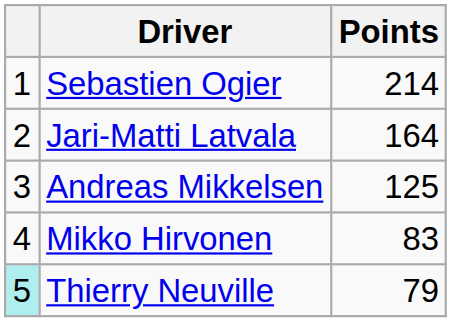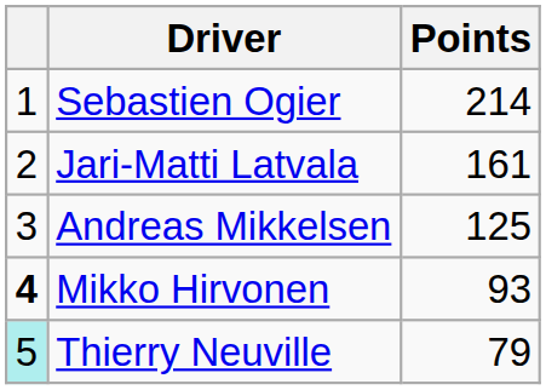 <table class="wikitable" style="font-size: 95%;">
 <tr>
 <th></th>
 <th>Driver</th>
 <th>Points</th>
 </tr>
 <tr>
 <td>1</td>
 <td> <a href='#'>Sebastien Ogier</a></td>
 <td align="right">214</td>
 </tr>
 <tr>
 <td>2</td>
 <td> <a href='#'>Jari-Matti Latvala</a></td>
-<td align="right">164</td>
+<td align="right">161</td>
 </tr>
 <tr>
 <td>3</td>
 <td> <a href='#'>Andreas Mikkelsen</a></td>
 <td align="right">125</td>
 </tr>
 <tr>
-<td>4</td>
+<td><strong>4</strong></td>
 <td> <a href='#'>Mikko Hirvonen</a></td>
-<td align="right">83</td>
+<td align="right">93</td>
 </tr>
 <tr>
 <td style="background: paleturquoise;">5</td>
 <td> <a href='#'>Thierry Neuville</a></td>
 <td align="right">79</td>
 </tr>
 </table>
